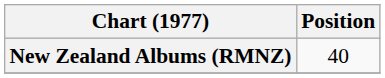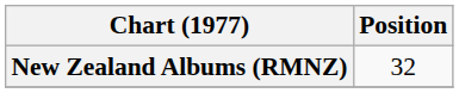 <table class="wikitable plainrowheaders" style="text-align:center">
 <tr>
 <th scope="col">Chart (1977)</th>
 <th scope="col">Position</th>
 </tr>
 <tr>
 <th scope="row">New Zealand Albums (RMNZ)</th>
-<td>40</td>
+<td>32</td>
 </tr>
 <tr>
 </tr>
 </table>
